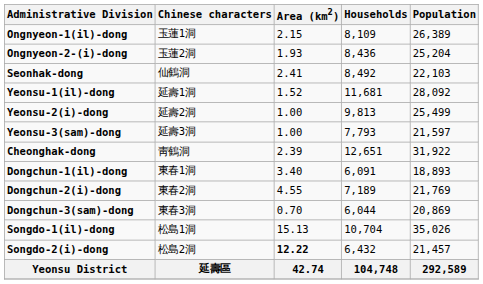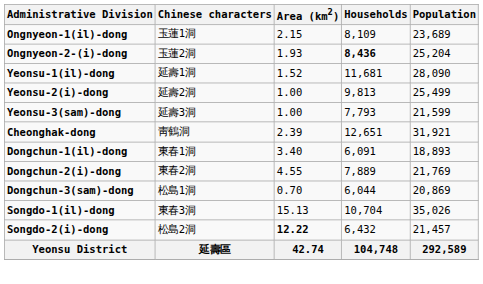 <table class="wikitable sortable">
 <tr>
 <th>Administrative Division</th>
 <th>Chinese characters</th>
 <th>Area (km<sup>2</sup>)</th>
 <th>Households</th>
 <th>Population</th>
 </tr>
 <tr>
 <td><strong>Ongnyeon-1(il)-dong</strong></td>
 <td>玉蓮1洞</td>
 <td>2.15</td>
 <td>8,109</td>
-<td>26,389</td>
+<td>23,689</td>
 </tr>
 <tr>
 <td><strong>Ongnyeon-2-(i)-dong</strong></td>
 <td>玉蓮2洞</td>
 <td>1.93</td>
-<td>8,436</td>
+<td><strong>8,436</strong></td>
 <td>25,204</td>
-</tr>
-<tr>
-<td><strong>Seonhak-dong</strong></td>
-<td>仙鶴洞</td>
-<td>2.41</td>
-<td>8,492</td>
-<td>22,103</td>
 </tr>
 <tr>
 <td><strong>Yeonsu-1(il)-dong</strong></td>
 <td>延壽1洞</td>
 <td>1.52</td>
 <td>11,681</td>
-<td>28,092</td>
+<td>28,090</td>
 </tr>
 <tr>
 <td><strong>Yeonsu-2(i)-dong</strong></td>
 <td>延壽2洞</td>
 <td>1.00</td>
 <td>9,813</td>
 <td>25,499</td>
 </tr>
 <tr>
 <td><strong>Yeonsu-3(sam)-dong</strong></td>
 <td>延壽3洞</td>
 <td>1.00</td>
 <td>7,793</td>
-<td>21,597</td>
+<td>21,599</td>
 </tr>
 <tr>
 <td><strong>Cheonghak-dong</strong></td>
 <td>靑鶴洞</td>
 <td>2.39</td>
 <td>12,651</td>
-<td>31,922</td>
+<td>31,921</td>
 </tr>
 <tr>
 <td><strong>Dongchun-1(il)-dong</strong></td>
 <td>東春1洞</td>
 <td>3.40</td>
 <td>6,091</td>
 <td>18,893</td>
 </tr>
 <tr>
 <td><strong>Dongchun-2(i)-dong</strong></td>
 <td>東春2洞</td>
 <td>4.55</td>
-<td>7,189</td>
+<td>7,889</td>
 <td>21,769</td>
 </tr>
 <tr>
 <td><strong>Dongchun-3(sam)-dong</strong></td>
-<td>東春3洞</td>
+<td>松島1洞</td>
 <td>0.70</td>
 <td>6,044</td>
 <td>20,869</td>
 </tr>
 <tr>
 <td><strong>Songdo-1(il)-dong</strong></td>
-<td>松島1洞</td>
+<td>東春3洞</td>
 <td>15.13</td>
 <td>10,704</td>
 <td>35,026</td>
 </tr>
 <tr>
 <td><strong>Songdo-2(i)-dong</strong></td>
 <td>松島2洞</td>
 <td><strong>12.22</strong></td>
 <td>6,432</td>
 <td>21,457</td>
 </tr>
 <tr>
 <th>Yeonsu District</th>
 <th>延壽區</th>
 <th>42.74</th>
 <th>104,748</th>
 <th>292,589</th>
 </tr>
 <tr>
 </tr>
 </table>
